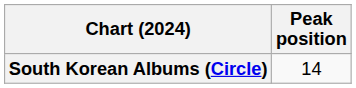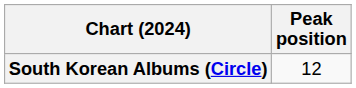 <table class="wikitable plainrowheaders" style="text-align:center">
 <tr>
 <th scope="col">Chart (2024)</th>
 <th scope="col">Peak<br>position</th>
 </tr>
 <tr>
 <th scope="row">South Korean Albums (<a href='#'>Circle</a>)</th>
-<td>14</td>
+<td>12</td>
 </tr>
 </table>
